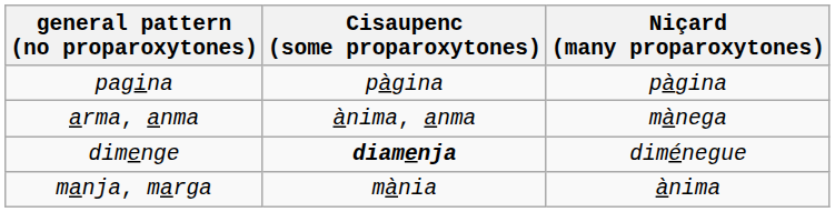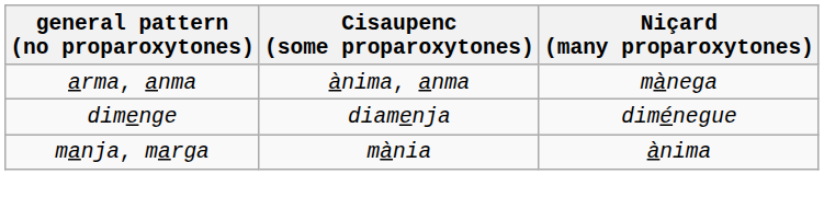 <table class="wikitable" style="text-align: center;">
 <tr>
 <th>general pattern<br>(no proparoxytones)</th>
 <th>Cisaupenc<br>(some proparoxytones)</th>
 <th>Niçard<br>(many proparoxytones)</th>
-</tr>
-<tr>
-<td><em>pag<u>i</u>na</em></td>
-<td><em>p<u>à</u>gina</em></td>
-<td><em>p<u>à</u>gina</em></td>
 </tr>
 <tr>
 <td><em><u>a</u>rma</em>, <em><u>a</u>nma</em></td>
 <td><em><u>à</u>nima</em>, <em><u>a</u>nma</em></td>
 <td><em>m<u>à</u>nega</em></td>
 </tr>
 <tr>
 <td><em>dim<u>e</u>nge</em></td>
-<td><strong><em>diam<u>e</u>nja</em></strong></td>
+<td><em>diam<u>e</u>nja</em></td>
 <td><em>dim<u>é</u>negue</em></td>
 </tr>
 <tr>
 <td><em>m<u>a</u>nja</em>, <em>m<u>a</u>rga</em></td>
 <td><em>m<u>à</u>nia</em></td>
 <td><em><u>à</u>nima</em></td>
 </tr>
 </table>
